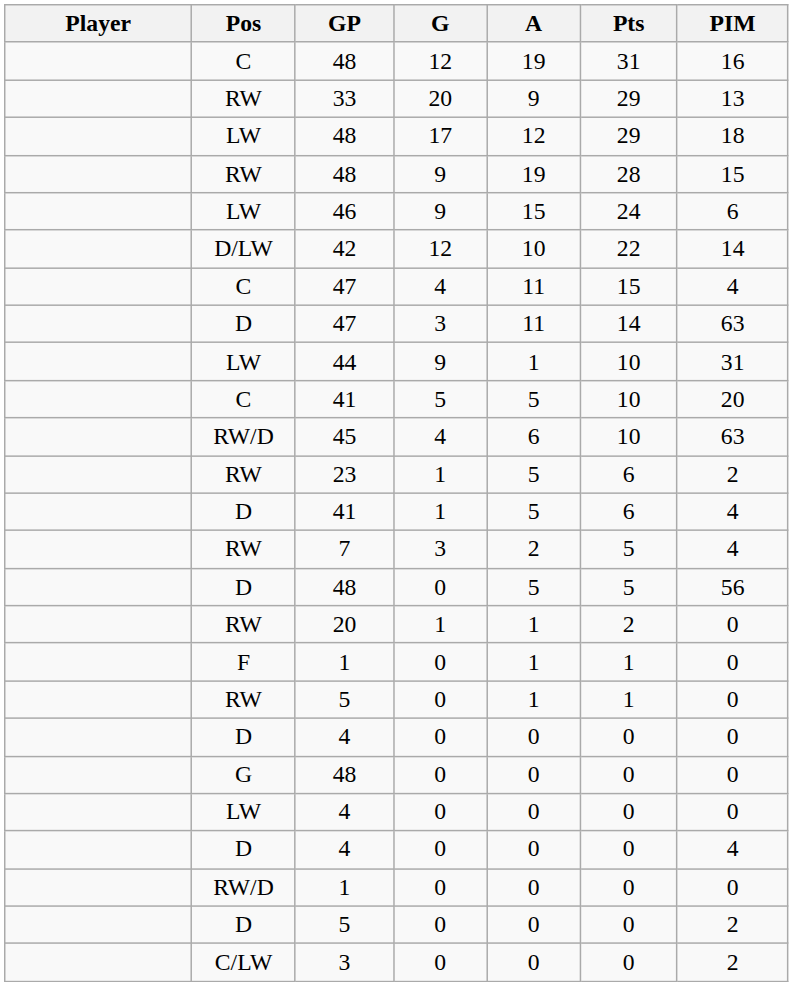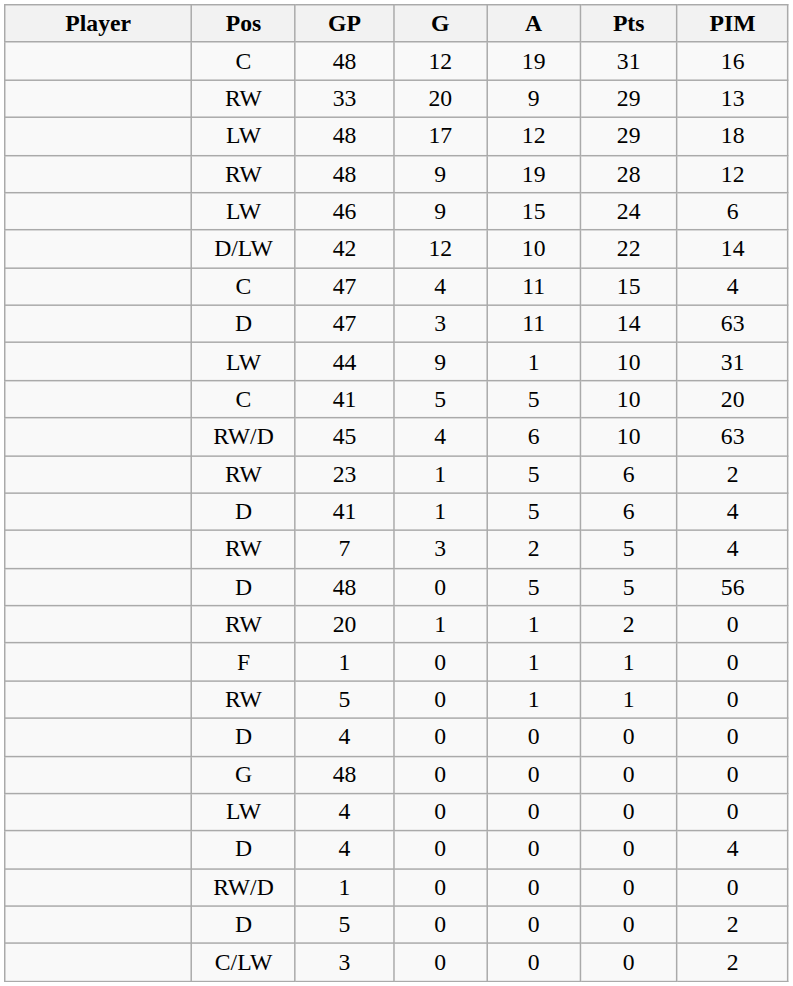 <table class="wikitable sortable" width="60%">
 <tr ALIGN="center">
 <th bgcolor="#DDDDFF" width="10%">Player</th>
 <th bgcolor="#DDDDFF" width="3%" title="Position">Pos</th>
 <th bgcolor="#DDDDFF" width="5%" title="Games played">GP</th>
 <th bgcolor="#DDDDFF" width="5%" title="Goals">G</th>
 <th bgcolor="#DDDDFF" width="5%" title="Assists">A</th>
 <th bgcolor="#DDDDFF" width="5%" title="Points">Pts</th>
 <th bgcolor="#DDDDFF" width="5%" title="Penalties in Minutes">PIM</th>
 </tr>
 <tr align="center">
 <td align="right"></td>
 <td>C</td>
 <td>48</td>
 <td>12</td>
 <td>19</td>
 <td>31</td>
 <td>16</td>
 </tr>
 <tr align="center">
 <td align="right"></td>
 <td>RW</td>
 <td>33</td>
 <td>20</td>
 <td>9</td>
 <td>29</td>
 <td>13</td>
 </tr>
 <tr align="center">
 <td align="right"></td>
 <td>LW</td>
 <td>48</td>
 <td>17</td>
 <td>12</td>
 <td>29</td>
 <td>18</td>
 </tr>
 <tr align="center">
 <td align="right"></td>
 <td>RW</td>
 <td>48</td>
 <td>9</td>
 <td>19</td>
 <td>28</td>
-<td>15</td>
+<td>12</td>
 </tr>
 <tr align="center">
 <td align="right"></td>
 <td>LW</td>
 <td>46</td>
 <td>9</td>
 <td>15</td>
 <td>24</td>
 <td>6</td>
 </tr>
 <tr align="center">
 <td align="right"></td>
 <td>D/LW</td>
 <td>42</td>
 <td>12</td>
 <td>10</td>
 <td>22</td>
 <td>14</td>
 </tr>
 <tr align="center">
 <td align="right"></td>
 <td>C</td>
 <td>47</td>
 <td>4</td>
 <td>11</td>
 <td>15</td>
 <td>4</td>
 </tr>
 <tr align="center">
 <td align="right"></td>
 <td>D</td>
 <td>47</td>
 <td>3</td>
 <td>11</td>
 <td>14</td>
 <td>63</td>
 </tr>
 <tr align="center">
 <td align="right"></td>
 <td>LW</td>
 <td>44</td>
 <td>9</td>
 <td>1</td>
 <td>10</td>
 <td>31</td>
 </tr>
 <tr align="center">
 <td align="right"></td>
 <td>C</td>
 <td>41</td>
 <td>5</td>
 <td>5</td>
 <td>10</td>
 <td>20</td>
 </tr>
 <tr align="center">
 <td align="right"></td>
 <td>RW/D</td>
 <td>45</td>
 <td>4</td>
 <td>6</td>
 <td>10</td>
 <td>63</td>
 </tr>
 <tr align="center">
 <td align="right"></td>
 <td>RW</td>
 <td>23</td>
 <td>1</td>
 <td>5</td>
 <td>6</td>
 <td>2</td>
 </tr>
 <tr align="center">
 <td align="right"></td>
 <td>D</td>
 <td>41</td>
 <td>1</td>
 <td>5</td>
 <td>6</td>
 <td>4</td>
 </tr>
 <tr align="center">
 <td align="right"></td>
 <td>RW</td>
 <td>7</td>
 <td>3</td>
 <td>2</td>
 <td>5</td>
 <td>4</td>
 </tr>
 <tr align="center">
 <td align="right"></td>
 <td>D</td>
 <td>48</td>
 <td>0</td>
 <td>5</td>
 <td>5</td>
 <td>56</td>
 </tr>
 <tr align="center">
 <td align="right"></td>
 <td>RW</td>
 <td>20</td>
 <td>1</td>
 <td>1</td>
 <td>2</td>
 <td>0</td>
 </tr>
 <tr align="center">
 <td align="right"></td>
 <td>F</td>
 <td>1</td>
 <td>0</td>
 <td>1</td>
 <td>1</td>
 <td>0</td>
 </tr>
 <tr align="center">
 <td align="right"></td>
 <td>RW</td>
 <td>5</td>
 <td>0</td>
 <td>1</td>
 <td>1</td>
 <td>0</td>
 </tr>
 <tr align="center">
 <td align="right"></td>
 <td>D</td>
 <td>4</td>
 <td>0</td>
 <td>0</td>
 <td>0</td>
 <td>0</td>
 </tr>
 <tr align="center">
 <td align="right"></td>
 <td>G</td>
 <td>48</td>
 <td>0</td>
 <td>0</td>
 <td>0</td>
 <td>0</td>
 </tr>
 <tr align="center">
 <td align="right"></td>
 <td>LW</td>
 <td>4</td>
 <td>0</td>
 <td>0</td>
 <td>0</td>
 <td>0</td>
 </tr>
 <tr align="center">
 <td align="right"></td>
 <td>D</td>
 <td>4</td>
 <td>0</td>
 <td>0</td>
 <td>0</td>
 <td>4</td>
 </tr>
 <tr align="center">
 <td align="right"></td>
 <td>RW/D</td>
 <td>1</td>
 <td>0</td>
 <td>0</td>
 <td>0</td>
 <td>0</td>
 </tr>
 <tr align="center">
 <td align="right"></td>
 <td>D</td>
 <td>5</td>
 <td>0</td>
 <td>0</td>
 <td>0</td>
 <td>2</td>
 </tr>
 <tr align="center">
 <td align="right"></td>
 <td>C/LW</td>
 <td>3</td>
 <td>0</td>
 <td>0</td>
 <td>0</td>
 <td>2</td>
 </tr>
 </table>
